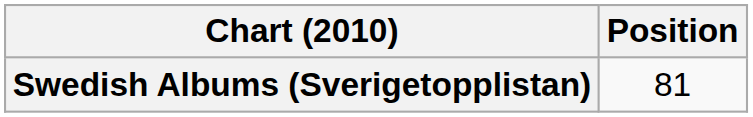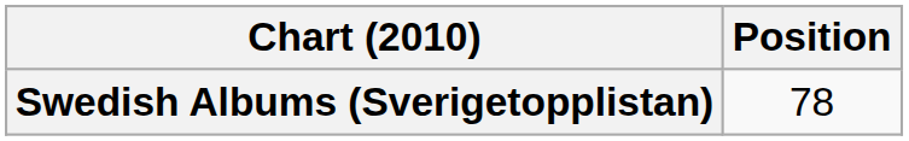 <table class="wikitable plainrowheaders" style="text-align:center">
 <tr>
 <th scope="col">Chart (2010)</th>
 <th scope="col">Position</th>
 </tr>
 <tr>
 <th scope="row">Swedish Albums (Sverigetopplistan)</th>
-<td>81</td>
+<td>78</td>
 </tr>
 </table>
